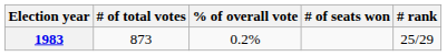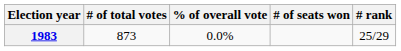 <table class="wikitable">
 <tr>
 <th>Election year</th>
 <th># of total votes</th>
 <th>% of overall vote</th>
 <th># of seats won</th>
 <th># rank</th>
 </tr>
 <tr>
 <th><a href='#'>1983</a></th>
 <td style="text-align:center;">873 </td>
-<td style="text-align:center;">0.2% </td>
+<td style="text-align:center;">0.0% </td>
 <td style="text-align:center;"> </td>
 <td style="text-align:center;">25/29</td>
 </tr>
 </table>
